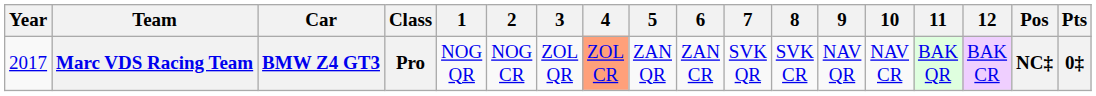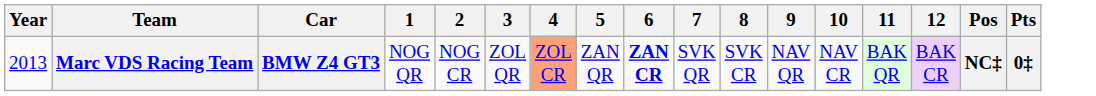 <table class="wikitable" style="text-align:center; font-size:90%">
 <tr>
 <th>Year</th>
 <th>Team</th>
 <th>Car</th>
-<th>Class</th>
 <th>1</th>
 <th>2</th>
 <th>3</th>
 <th>4</th>
 <th>5</th>
 <th>6</th>
 <th>7</th>
 <th>8</th>
 <th>9</th>
 <th>10</th>
 <th>11</th>
 <th>12</th>
 <th>Pos</th>
 <th>Pts</th>
 </tr>
 <tr>
-<td><a href='#'>2017</a></td>
+<td><a href='#'>2013</a></td>
 <th><a href='#'>Marc VDS Racing Team</a></th>
 <th><a href='#'>BMW Z4 GT3</a></th>
-<th>Pro</th>
 <td><a href='#'>NOG<br>QR</a></td>
 <td><a href='#'>NOG<br>CR</a></td>
 <td><a href='#'>ZOL<br>QR</a></td>
 <td style="background: lightsalmon;"><a href='#'>ZOL<br>CR</a></td>
 <td><a href='#'>ZAN<br>QR</a></td>
-<td><a href='#'>ZAN<br>CR</a></td>
+<td><strong><a href='#'>ZAN<br>CR</a></strong></td>
 <td><a href='#'>SVK<br>QR</a></td>
 <td><a href='#'>SVK<br>CR</a></td>
 <td><a href='#'>NAV<br>QR</a></td>
 <td><a href='#'>NAV<br>CR</a></td>
 <td style="background:#DFFFDF;"><a href='#'>BAK<br>QR</a><br></td>
 <td style="background:#EFCFFF;"><a href='#'>BAK<br>CR</a><br></td>
 <th>NC‡</th>
 <th>0‡</th>
 </tr>
 </table>
